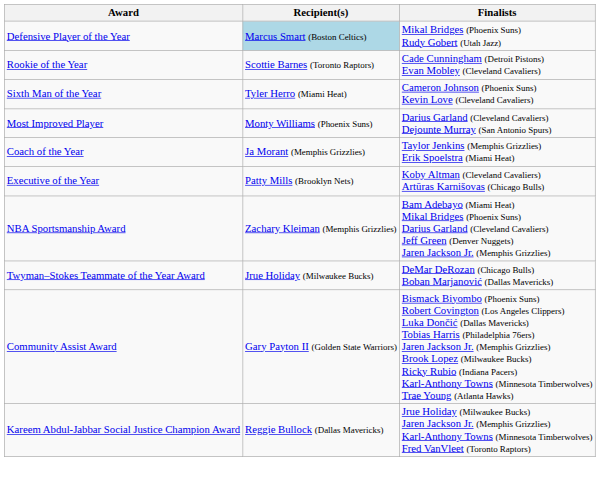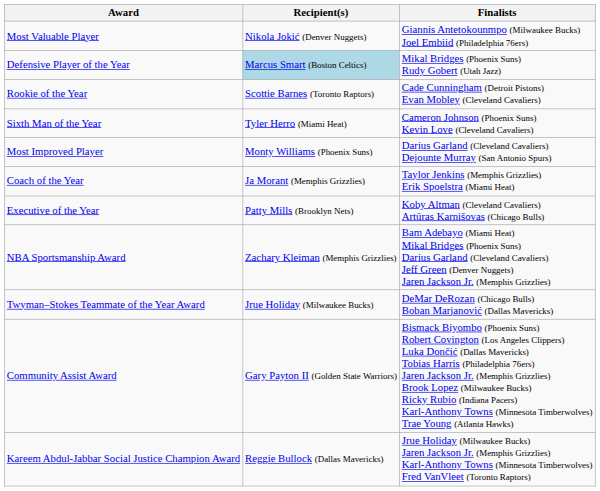 <table class="wikitable">
 <tr>
 <th>Award</th>
 <th>Recipient(s)</th>
 <th>Finalists</th>
+</tr>
+<tr>
+<td><a href='#'>Most Valuable Player</a></td>
+<td><a href='#'>Nikola Jokić</a> <small>(Denver Nuggets)</small></td>
+<td><a href='#'>Giannis Antetokounmpo</a> <small>(Milwaukee Bucks)</small><br><a href='#'>Joel Embiid</a> <small>(Philadelphia 76ers)</small></td>
 </tr>
 <tr>
 <td><a href='#'>Defensive Player of the Year</a></td>
 <td style="background: lightblue;"><a href='#'>Marcus Smart</a> <small>(Boston Celtics)</small></td>
 <td><a href='#'>Mikal Bridges</a> <small>(Phoenix Suns)</small><br><a href='#'>Rudy Gobert</a> <small>(Utah Jazz)</small></td>
 </tr>
 <tr>
 <td><a href='#'>Rookie of the Year</a></td>
 <td><a href='#'>Scottie Barnes</a> <small>(Toronto Raptors)</small></td>
 <td><a href='#'>Cade Cunningham</a> <small>(Detroit Pistons)</small><br><a href='#'>Evan Mobley</a> <small>(Cleveland Cavaliers)</small></td>
 </tr>
 <tr>
 <td><a href='#'>Sixth Man of the Year</a></td>
 <td><a href='#'>Tyler Herro</a> <small>(Miami Heat)</small></td>
 <td><a href='#'>Cameron Johnson</a> <small>(Phoenix Suns)</small><br><a href='#'>Kevin Love</a> <small>(Cleveland Cavaliers)</small></td>
 </tr>
 <tr>
 <td><a href='#'>Most Improved Player</a></td>
 <td><a href='#'>Monty Williams</a> <small>(Phoenix Suns)</small></td>
 <td><a href='#'>Darius Garland</a> <small>(Cleveland Cavaliers)</small><br><a href='#'>Dejounte Murray</a> <small>(San Antonio Spurs)</small></td>
 </tr>
 <tr>
 <td><a href='#'>Coach of the Year</a></td>
 <td><a href='#'>Ja Morant</a> <small>(Memphis Grizzlies)</small></td>
 <td><a href='#'>Taylor Jenkins</a> <small>(Memphis Grizzlies)</small><br><a href='#'>Erik Spoelstra</a> <small>(Miami Heat)</small></td>
 </tr>
 <tr>
 <td><a href='#'>Executive of the Year</a></td>
 <td><a href='#'>Patty Mills</a> <small>(Brooklyn Nets)</small></td>
 <td><a href='#'>Koby Altman</a> <small>(Cleveland Cavaliers)</small><br><a href='#'>Artūras Karnišovas</a> <small>(Chicago Bulls)</small></td>
 </tr>
 <tr>
 <td><a href='#'>NBA Sportsmanship Award</a></td>
 <td><a href='#'>Zachary Kleiman</a> <small>(Memphis Grizzlies)</small></td>
 <td><a href='#'>Bam Adebayo</a> <small>(Miami Heat)</small><br><a href='#'>Mikal Bridges</a> <small>(Phoenix Suns)</small><br><a href='#'>Darius Garland</a> <small>(Cleveland Cavaliers)</small><br><a href='#'>Jeff Green</a> <small>(Denver Nuggets)</small><br><a href='#'>Jaren Jackson Jr.</a> <small>(Memphis Grizzlies)</small></td>
 </tr>
 <tr>
 <td><a href='#'>Twyman–Stokes Teammate of the Year Award</a></td>
 <td><a href='#'>Jrue Holiday</a> <small>(Milwaukee Bucks)</small></td>
 <td><a href='#'>DeMar DeRozan</a> <small>(Chicago Bulls)</small><br><a href='#'>Boban Marjanović</a> <small>(Dallas Mavericks)</small></td>
 </tr>
 <tr>
 <td><a href='#'>Community Assist Award</a></td>
 <td><a href='#'>Gary Payton II</a> <small>(Golden State Warriors)</small></td>
 <td><a href='#'>Bismack Biyombo</a> <small>(Phoenix Suns)</small><br><a href='#'>Robert Covington</a> <small>(Los Angeles Clippers)</small><br><a href='#'>Luka Dončić</a> <small>(Dallas Mavericks)</small><br><a href='#'>Tobias Harris</a> <small>(Philadelphia 76ers)</small><br><a href='#'>Jaren Jackson Jr.</a> <small>(Memphis Grizzlies)</small><br><a href='#'>Brook Lopez</a> <small>(Milwaukee Bucks)</small><br><a href='#'>Ricky Rubio</a> <small>(Indiana Pacers)</small><br><a href='#'>Karl-Anthony Towns</a> <small>(Minnesota Timberwolves)</small><br><a href='#'>Trae Young</a> <small>(Atlanta Hawks)</small><br></td>
 </tr>
 <tr>
 <td><a href='#'>Kareem Abdul-Jabbar Social Justice Champion Award</a></td>
 <td><a href='#'>Reggie Bullock</a> <small>(Dallas Mavericks)</small></td>
 <td><a href='#'>Jrue Holiday</a> <small>(Milwaukee Bucks)</small><br><a href='#'>Jaren Jackson Jr.</a> <small>(Memphis Grizzlies)</small><br><a href='#'>Karl-Anthony Towns</a> <small>(Minnesota Timberwolves)</small><br><a href='#'>Fred VanVleet</a> <small>(Toronto Raptors)</small></td>
 </tr>
 </table>
